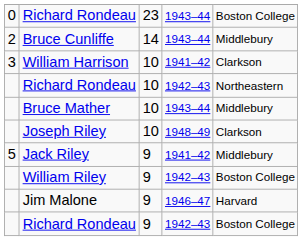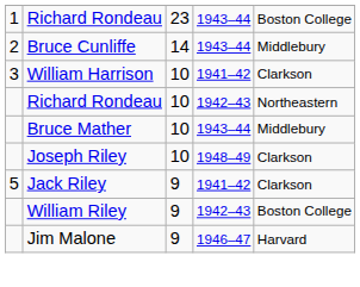 <table class="wikitable">
 <tr>
 </tr>
 <tr>
-<td>0</td>
+<td>1</td>
 <td><a href='#'>Richard Rondeau</a></td>
 <td>23</td>
 <td style="font-size:80%;"><a href='#'>1943–44</a></td>
 <td style="font-size:80%;">Boston College</td>
 </tr>
 <tr>
 <td>2</td>
 <td><a href='#'>Bruce Cunliffe</a></td>
 <td>14</td>
 <td style="font-size:80%;"><a href='#'>1943–44</a></td>
 <td style="font-size:80%;">Middlebury</td>
 </tr>
 <tr>
 <td>3</td>
 <td><a href='#'>William Harrison</a></td>
 <td>10</td>
 <td style="font-size:80%;"><a href='#'>1941–42</a></td>
 <td style="font-size:80%;">Clarkson</td>
 </tr>
 <tr>
 <td></td>
 <td><a href='#'>Richard Rondeau</a></td>
 <td>10</td>
 <td style="font-size:80%;"><a href='#'>1942–43</a></td>
 <td style="font-size:80%;">Northeastern</td>
 </tr>
 <tr>
 <td></td>
 <td><a href='#'>Bruce Mather</a></td>
 <td>10</td>
 <td style="font-size:80%;"><a href='#'>1943–44</a></td>
 <td style="font-size:80%;">Middlebury</td>
 </tr>
 <tr>
 <td></td>
 <td><a href='#'>Joseph Riley</a></td>
 <td>10</td>
 <td style="font-size:80%;"><a href='#'>1948–49</a></td>
 <td style="font-size:80%;">Clarkson</td>
 </tr>
 <tr>
 <td>5</td>
 <td><a href='#'>Jack Riley</a></td>
 <td>9</td>
 <td style="font-size:80%;"><a href='#'>1941–42</a></td>
-<td style="font-size:80%;">Middlebury</td>
+<td style="font-size:80%;">Clarkson</td>
 </tr>
 <tr>
 <td></td>
 <td><a href='#'>William Riley</a></td>
 <td>9</td>
 <td style="font-size:80%;"><a href='#'>1942–43</a></td>
 <td style="font-size:80%;">Boston College</td>
 </tr>
 <tr>
 <td></td>
 <td>Jim Malone</td>
 <td>9</td>
 <td style="font-size:80%;"><a href='#'>1946–47</a></td>
 <td style="font-size:80%;">Harvard</td>
 </tr>
-<tr>
-<td></td>
-<td><a href='#'>Richard Rondeau</a></td>
-<td>9</td>
-<td style="font-size:80%;"><a href='#'>1942–43</a></td>
-<td style="font-size:80%;">Boston College</td>
-</tr>
 </table>
